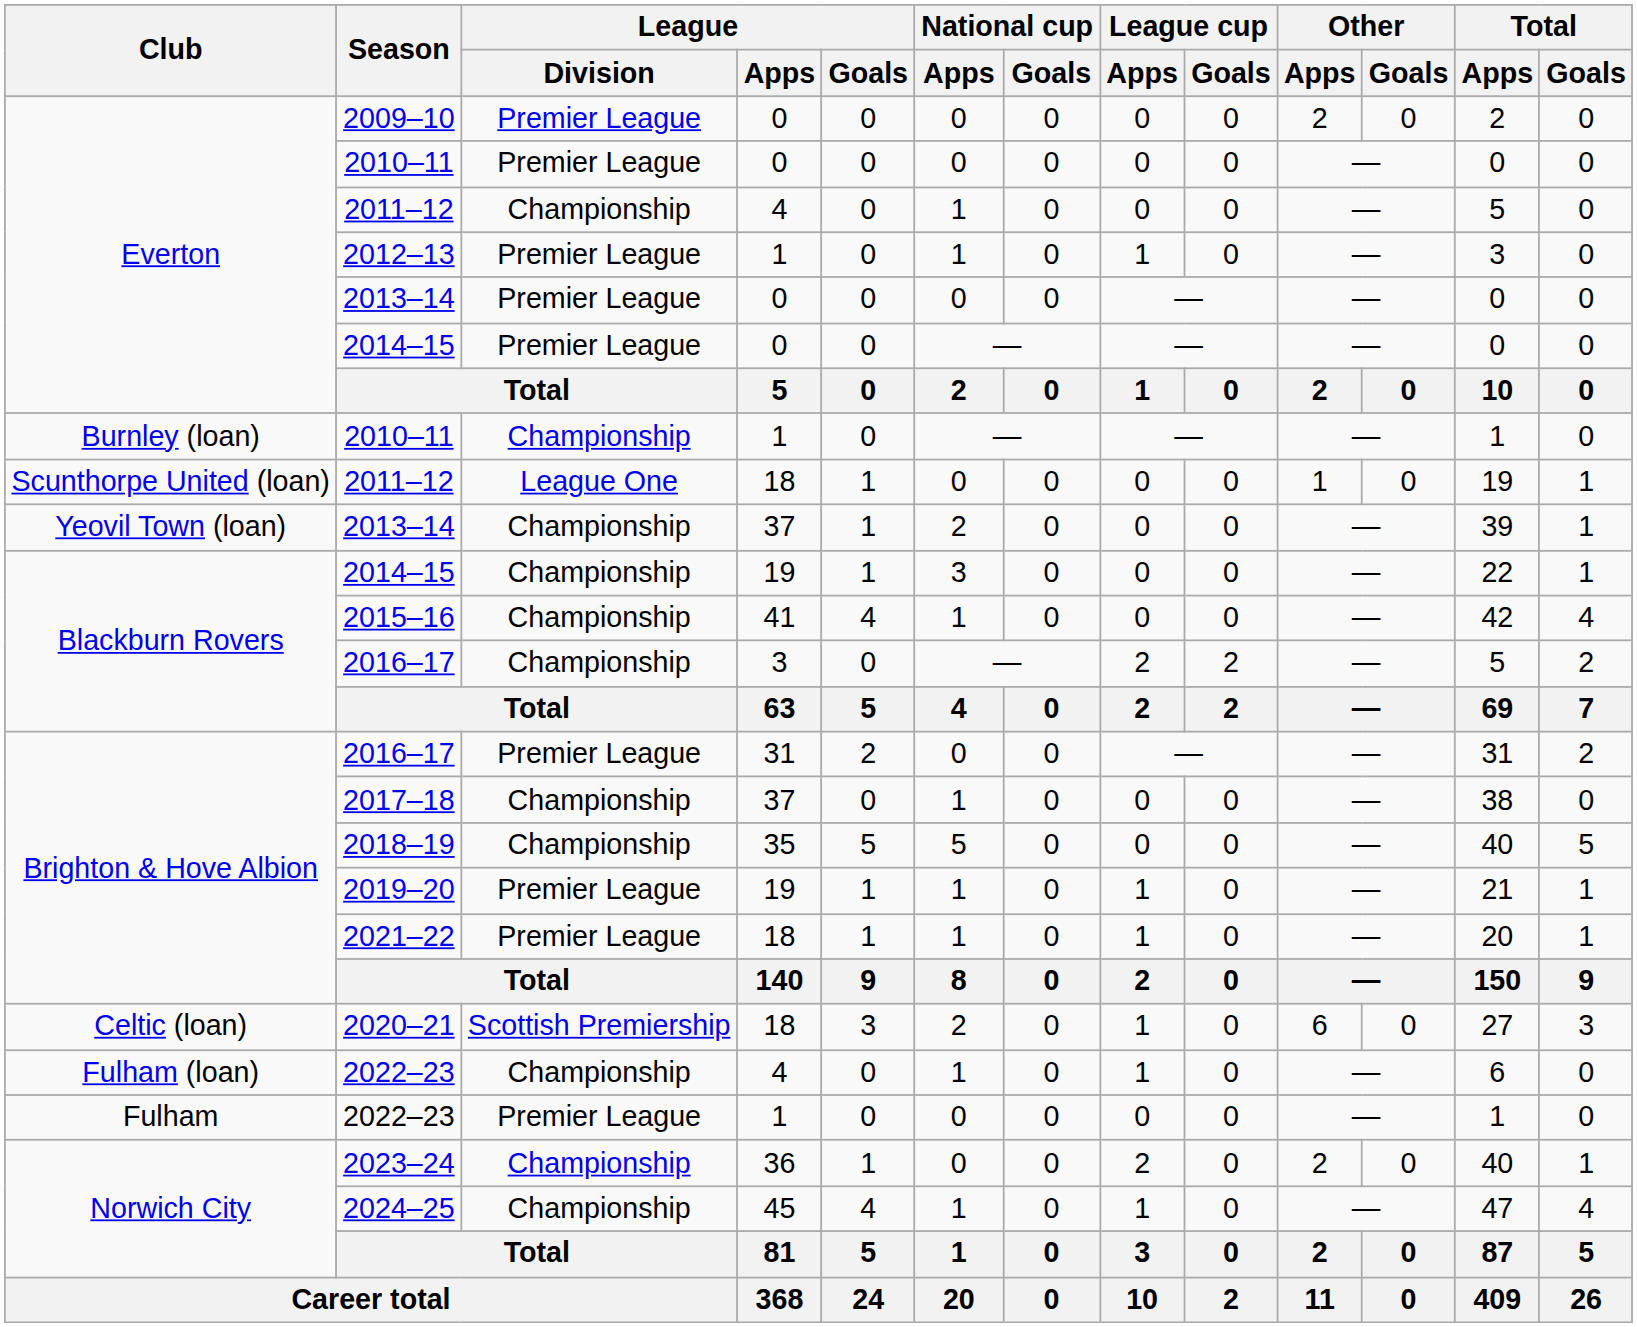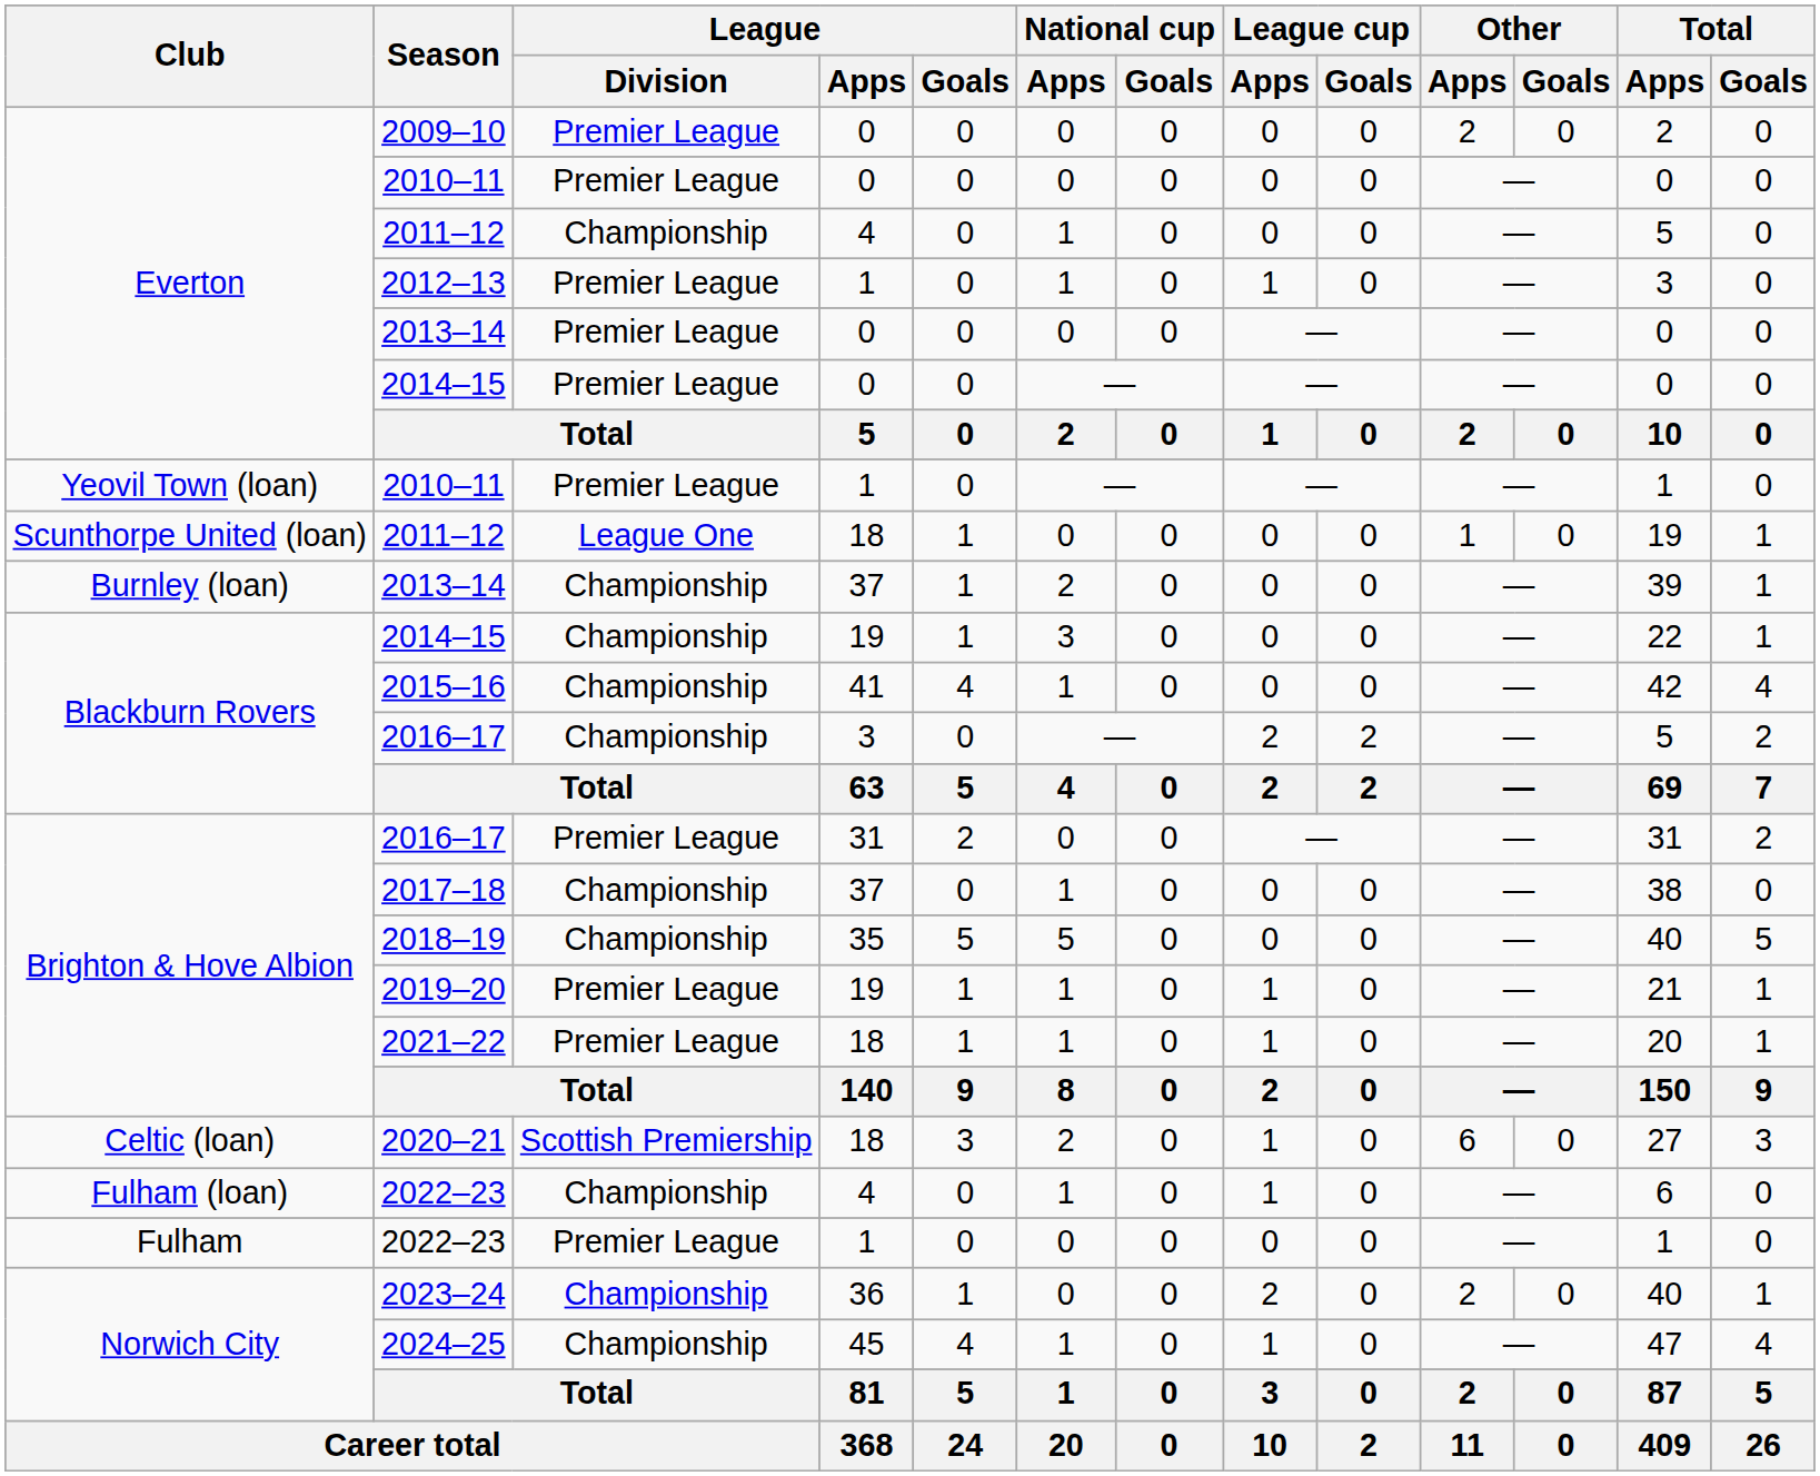 <table class="wikitable" style="text-align:center">
 <tr>
 <th rowspan=2>Club</th>
 <th rowspan=2>Season</th>
 <th colspan=3>League</th>
 <th colspan=2>National cup</th>
 <th colspan=2>League cup</th>
 <th colspan=2>Other</th>
 <th colspan=2>Total</th>
 </tr>
 <tr>
 <th>Division</th>
 <th>Apps</th>
 <th>Goals</th>
 <th>Apps</th>
 <th>Goals</th>
 <th>Apps</th>
 <th>Goals</th>
 <th>Apps</th>
 <th>Goals</th>
 <th>Apps</th>
 <th>Goals</th>
 </tr>
 <tr>
 <td rowspan=7><a href='#'>Everton</a></td>
 <td><a href='#'>2009–10</a></td>
 <td><a href='#'>Premier League</a></td>
 <td>0</td>
 <td>0</td>
 <td>0</td>
 <td>0</td>
 <td>0</td>
 <td>0</td>
 <td>2</td>
 <td>0</td>
 <td>2</td>
 <td>0</td>
 </tr>
 <tr>
 <td><a href='#'>2010–11</a></td>
 <td>Premier League</td>
 <td>0</td>
 <td>0</td>
 <td>0</td>
 <td>0</td>
 <td>0</td>
 <td>0</td>
 <td colspan=2>—</td>
 <td>0</td>
 <td>0</td>
 </tr>
 <tr>
 <td><a href='#'>2011–12</a></td>
 <td>Championship</td>
 <td>4</td>
 <td>0</td>
 <td>1</td>
 <td>0</td>
 <td>0</td>
 <td>0</td>
 <td colspan=2>—</td>
 <td>5</td>
 <td>0</td>
 </tr>
 <tr>
 <td><a href='#'>2012–13</a></td>
 <td>Premier League</td>
 <td>1</td>
 <td>0</td>
 <td>1</td>
 <td>0</td>
 <td>1</td>
 <td>0</td>
 <td colspan=2>—</td>
 <td>3</td>
 <td>0</td>
 </tr>
 <tr>
 <td><a href='#'>2013–14</a></td>
 <td>Premier League</td>
 <td>0</td>
 <td>0</td>
 <td>0</td>
 <td>0</td>
 <td colspan=2>—</td>
 <td colspan=2>—</td>
 <td>0</td>
 <td>0</td>
 </tr>
 <tr>
 <td><a href='#'>2014–15</a></td>
 <td>Premier League</td>
 <td>0</td>
 <td>0</td>
 <td colspan=2>—</td>
 <td colspan=2>—</td>
 <td colspan=2>—</td>
 <td>0</td>
 <td>0</td>
 </tr>
 <tr>
 <th colspan=2>Total</th>
 <th>5</th>
 <th>0</th>
 <th>2</th>
 <th>0</th>
 <th>1</th>
 <th>0</th>
 <th>2</th>
 <th>0</th>
 <th>10</th>
 <th>0</th>
 </tr>
 <tr>
-<td><a href='#'>Burnley</a> (loan)</td>
+<td><a href='#'>Yeovil Town</a> (loan)</td>
 <td><a href='#'>2010–11</a></td>
-<td><a href='#'>Championship</a></td>
+<td>Premier League</td>
 <td>1</td>
 <td>0</td>
 <td colspan=2>—</td>
 <td colspan=2>—</td>
 <td colspan=2>—</td>
 <td>1</td>
 <td>0</td>
 </tr>
 <tr>
 <td><a href='#'>Scunthorpe United</a> (loan)</td>
 <td><a href='#'>2011–12</a></td>
 <td><a href='#'>League One</a></td>
 <td>18</td>
 <td>1</td>
 <td>0</td>
 <td>0</td>
 <td>0</td>
 <td>0</td>
 <td>1</td>
 <td>0</td>
 <td>19</td>
 <td>1</td>
 </tr>
 <tr>
-<td><a href='#'>Yeovil Town</a> (loan)</td>
+<td><a href='#'>Burnley</a> (loan)</td>
 <td><a href='#'>2013–14</a></td>
 <td>Championship</td>
 <td>37</td>
 <td>1</td>
 <td>2</td>
 <td>0</td>
 <td>0</td>
 <td>0</td>
 <td colspan=2>—</td>
 <td>39</td>
 <td>1</td>
 </tr>
 <tr>
 <td rowspan=4><a href='#'>Blackburn Rovers</a></td>
 <td><a href='#'>2014–15</a></td>
 <td>Championship</td>
 <td>19</td>
 <td>1</td>
 <td>3</td>
 <td>0</td>
 <td>0</td>
 <td>0</td>
 <td colspan=2>—</td>
 <td>22</td>
 <td>1</td>
 </tr>
 <tr>
 <td><a href='#'>2015–16</a></td>
 <td>Championship</td>
 <td>41</td>
 <td>4</td>
 <td>1</td>
 <td>0</td>
 <td>0</td>
 <td>0</td>
 <td colspan=2>—</td>
 <td>42</td>
 <td>4</td>
 </tr>
 <tr>
 <td><a href='#'>2016–17</a></td>
 <td>Championship</td>
 <td>3</td>
 <td>0</td>
 <td colspan=2>—</td>
 <td>2</td>
 <td>2</td>
 <td colspan=2>—</td>
 <td>5</td>
 <td>2</td>
 </tr>
 <tr>
 <th colspan=2>Total</th>
 <th>63</th>
 <th>5</th>
 <th>4</th>
 <th>0</th>
 <th>2</th>
 <th>2</th>
 <th colspan=2>—</th>
 <th>69</th>
 <th>7</th>
 </tr>
 <tr>
 <td rowspan=6><a href='#'>Brighton & Hove Albion</a></td>
 <td><a href='#'>2016–17</a></td>
 <td>Premier League</td>
 <td>31</td>
 <td>2</td>
 <td>0</td>
 <td>0</td>
 <td colspan=2>—</td>
 <td colspan=2>—</td>
 <td>31</td>
 <td>2</td>
 </tr>
 <tr>
 <td><a href='#'>2017–18</a></td>
 <td>Championship</td>
 <td>37</td>
 <td>0</td>
 <td>1</td>
 <td>0</td>
 <td>0</td>
 <td>0</td>
 <td colspan=2>—</td>
 <td>38</td>
 <td>0</td>
 </tr>
 <tr>
 <td><a href='#'>2018–19</a></td>
 <td>Championship</td>
 <td>35</td>
 <td>5</td>
 <td>5</td>
 <td>0</td>
 <td>0</td>
 <td>0</td>
 <td colspan=2>—</td>
 <td>40</td>
 <td>5</td>
 </tr>
 <tr>
 <td><a href='#'>2019–20</a></td>
 <td>Premier League</td>
 <td>19</td>
 <td>1</td>
 <td>1</td>
 <td>0</td>
 <td>1</td>
 <td>0</td>
 <td colspan=2>—</td>
 <td>21</td>
 <td>1</td>
 </tr>
 <tr>
 <td><a href='#'>2021–22</a></td>
 <td>Premier League</td>
 <td>18</td>
 <td>1</td>
 <td>1</td>
 <td>0</td>
 <td>1</td>
 <td>0</td>
 <td colspan=2>—</td>
 <td>20</td>
 <td>1</td>
 </tr>
 <tr>
 <th colspan=2>Total</th>
 <th>140</th>
 <th>9</th>
 <th>8</th>
 <th>0</th>
 <th>2</th>
 <th>0</th>
 <th colspan=2>—</th>
 <th>150</th>
 <th>9</th>
 </tr>
 <tr>
 <td><a href='#'>Celtic</a> (loan)</td>
 <td><a href='#'>2020–21</a></td>
 <td><a href='#'>Scottish Premiership</a></td>
 <td>18</td>
 <td>3</td>
 <td>2</td>
 <td>0</td>
 <td>1</td>
 <td>0</td>
 <td>6</td>
 <td>0</td>
 <td>27</td>
 <td>3</td>
 </tr>
 <tr>
 <td><a href='#'>Fulham</a> (loan)</td>
 <td><a href='#'>2022–23</a></td>
 <td>Championship</td>
 <td>4</td>
 <td>0</td>
 <td>1</td>
 <td>0</td>
 <td>1</td>
 <td>0</td>
 <td colspan=2>—</td>
 <td>6</td>
 <td>0</td>
 </tr>
 <tr>
 <td>Fulham</td>
 <td>2022–23</td>
 <td>Premier League</td>
 <td>1</td>
 <td>0</td>
 <td>0</td>
 <td>0</td>
 <td>0</td>
 <td>0</td>
 <td colspan=2>—</td>
 <td>1</td>
 <td>0</td>
 </tr>
 <tr>
 <td rowspan=3><a href='#'>Norwich City</a></td>
 <td><a href='#'>2023–24</a></td>
 <td><a href='#'>Championship</a></td>
 <td>36</td>
 <td>1</td>
 <td>0</td>
 <td>0</td>
 <td>2</td>
 <td>0</td>
 <td>2</td>
 <td>0</td>
 <td>40</td>
 <td>1</td>
 </tr>
 <tr>
 <td><a href='#'>2024–25</a></td>
 <td>Championship</td>
 <td>45</td>
 <td>4</td>
 <td>1</td>
 <td>0</td>
 <td>1</td>
 <td>0</td>
 <td colspan=2>—</td>
 <td>47</td>
 <td>4</td>
 </tr>
 <tr>
 <th colspan=2>Total</th>
 <th>81</th>
 <th>5</th>
 <th>1</th>
 <th>0</th>
 <th>3</th>
 <th>0</th>
 <th>2</th>
 <th>0</th>
 <th>87</th>
 <th>5</th>
 </tr>
 <tr>
 <th colspan=3>Career total</th>
 <th>368</th>
 <th>24</th>
 <th>20</th>
 <th>0</th>
 <th>10</th>
 <th>2</th>
 <th>11</th>
 <th>0</th>
 <th>409</th>
 <th>26</th>
 </tr>
 </table>
